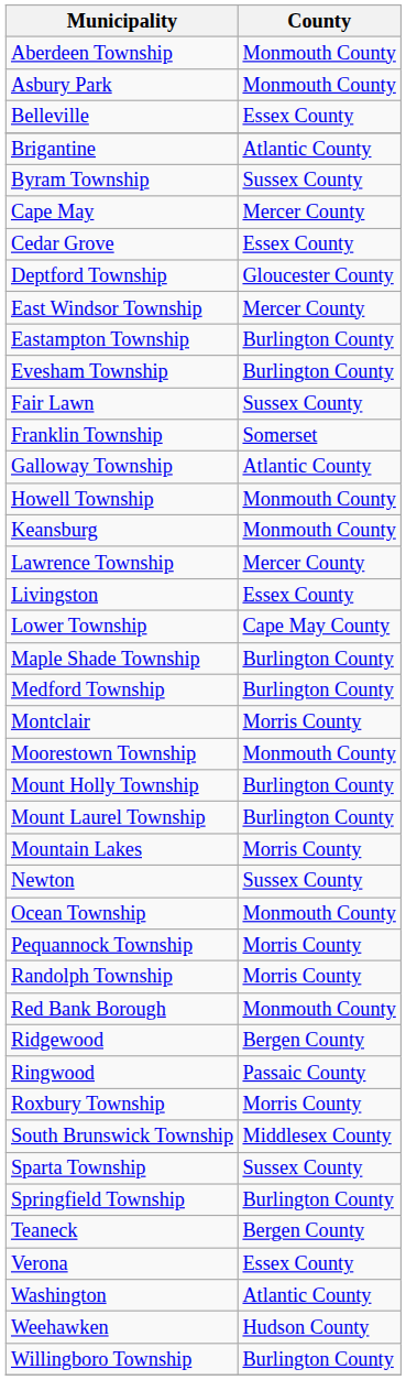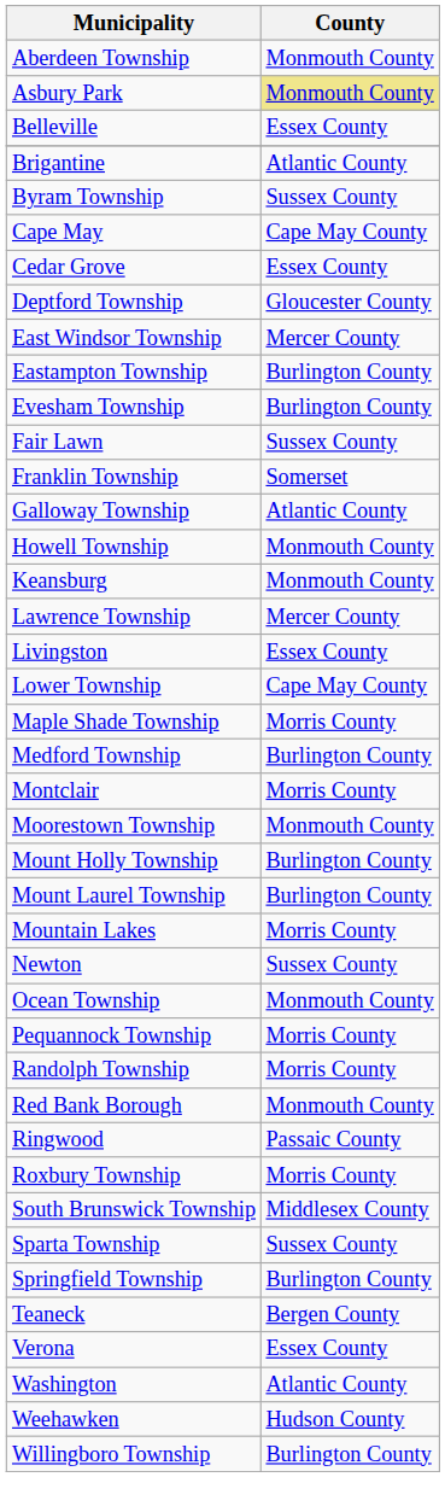 <table class="wikitable sortable" style="margin-left: auto; margin-right: auto;">
 <tr>
 <th scope="col">Municipality</th>
 <th scope="col">County</th>
 </tr>
 <tr>
 <td><a href='#'>Aberdeen Township</a></td>
 <td><a href='#'>Monmouth County</a></td>
 </tr>
 <tr>
 <td><a href='#'>Asbury Park</a></td>
-<td><a href='#'>Monmouth County</a></td>
+<td style="background: khaki;"><a href='#'>Monmouth County</a></td>
 </tr>
 <tr>
 <td><a href='#'>Belleville</a></td>
 <td><a href='#'>Essex County</a></td>
 </tr>
 <tr>
 </tr>
 <tr>
 <td><a href='#'>Brigantine</a></td>
 <td><a href='#'>Atlantic County</a></td>
 </tr>
 <tr>
 <td><a href='#'>Byram Township</a></td>
 <td><a href='#'>Sussex County</a></td>
 </tr>
 <tr>
 <td><a href='#'>Cape May</a></td>
-<td><a href='#'>Mercer County</a></td>
+<td><a href='#'>Cape May County</a></td>
 </tr>
 <tr>
 <td><a href='#'>Cedar Grove</a></td>
 <td><a href='#'>Essex County</a></td>
 </tr>
 <tr>
 <td><a href='#'>Deptford Township</a></td>
 <td><a href='#'>Gloucester County</a></td>
 </tr>
 <tr>
 <td><a href='#'>East Windsor Township</a></td>
 <td><a href='#'>Mercer County</a></td>
 </tr>
 <tr>
 <td><a href='#'>Eastampton Township</a></td>
 <td><a href='#'>Burlington County</a></td>
 </tr>
 <tr>
 <td><a href='#'>Evesham Township</a></td>
 <td><a href='#'>Burlington County</a></td>
 </tr>
 <tr>
 <td><a href='#'>Fair Lawn</a></td>
 <td><a href='#'>Sussex County</a></td>
 </tr>
 <tr>
 <td><a href='#'>Franklin Township</a></td>
 <td><a href='#'>Somerset</a></td>
 </tr>
 <tr>
 <td><a href='#'>Galloway Township</a></td>
 <td><a href='#'>Atlantic County</a></td>
 </tr>
 <tr>
 <td><a href='#'>Howell Township</a></td>
 <td><a href='#'>Monmouth County</a></td>
 </tr>
 <tr>
 <td><a href='#'>Keansburg</a></td>
 <td><a href='#'>Monmouth County</a></td>
 </tr>
 <tr>
 <td><a href='#'>Lawrence Township</a></td>
 <td><a href='#'>Mercer County</a></td>
 </tr>
 <tr>
 <td><a href='#'>Livingston</a></td>
 <td><a href='#'>Essex County</a></td>
 </tr>
 <tr>
 <td><a href='#'>Lower Township</a></td>
 <td><a href='#'>Cape May County</a></td>
 </tr>
 <tr>
 <td><a href='#'>Maple Shade Township</a></td>
-<td><a href='#'>Burlington County</a></td>
+<td><a href='#'>Morris County</a></td>
 </tr>
 <tr>
 <td><a href='#'>Medford Township</a></td>
 <td><a href='#'>Burlington County</a></td>
 </tr>
 <tr>
 <td><a href='#'>Montclair</a></td>
 <td><a href='#'>Morris County</a></td>
 </tr>
 <tr>
 <td><a href='#'>Moorestown Township</a></td>
 <td><a href='#'>Monmouth County</a></td>
 </tr>
 <tr>
 <td><a href='#'>Mount Holly Township</a></td>
 <td><a href='#'>Burlington County</a></td>
 </tr>
 <tr>
 <td><a href='#'>Mount Laurel Township</a></td>
 <td><a href='#'>Burlington County</a></td>
 </tr>
 <tr>
 <td><a href='#'>Mountain Lakes</a></td>
 <td><a href='#'>Morris County</a></td>
 </tr>
 <tr>
 <td><a href='#'>Newton</a></td>
 <td><a href='#'>Sussex County</a></td>
 </tr>
 <tr>
 <td><a href='#'>Ocean Township</a></td>
 <td><a href='#'>Monmouth County</a></td>
 </tr>
 <tr>
 <td><a href='#'>Pequannock Township</a></td>
 <td><a href='#'>Morris County</a></td>
 </tr>
 <tr>
 <td><a href='#'>Randolph Township</a></td>
 <td><a href='#'>Morris County</a></td>
 </tr>
 <tr>
 <td><a href='#'>Red Bank Borough</a></td>
 <td><a href='#'>Monmouth County</a></td>
 </tr>
 <tr>
-<td><a href='#'>Ridgewood</a></td>
-<td><a href='#'>Bergen County</a></td>
-</tr>
-<tr>
 <td><a href='#'>Ringwood</a></td>
 <td><a href='#'>Passaic County</a></td>
 </tr>
 <tr>
 <td><a href='#'>Roxbury Township</a></td>
 <td><a href='#'>Morris County</a></td>
 </tr>
 <tr>
 <td><a href='#'>South Brunswick Township</a></td>
 <td><a href='#'>Middlesex County</a></td>
 </tr>
 <tr>
 <td><a href='#'>Sparta Township</a></td>
 <td><a href='#'>Sussex County</a></td>
 </tr>
 <tr>
 <td><a href='#'>Springfield Township</a></td>
 <td><a href='#'>Burlington County</a></td>
 </tr>
 <tr>
 <td><a href='#'>Teaneck</a></td>
 <td><a href='#'>Bergen County</a></td>
 </tr>
 <tr>
 <td><a href='#'>Verona</a></td>
 <td><a href='#'>Essex County</a></td>
 </tr>
 <tr>
 <td><a href='#'>Washington</a></td>
 <td><a href='#'>Atlantic County</a></td>
 </tr>
 <tr>
 <td><a href='#'>Weehawken</a></td>
 <td><a href='#'>Hudson County</a></td>
 </tr>
 <tr>
 <td><a href='#'>Willingboro Township</a></td>
 <td><a href='#'>Burlington County</a></td>
 </tr>
 <tr>
 </tr>
 </table>
